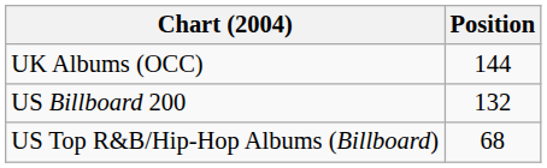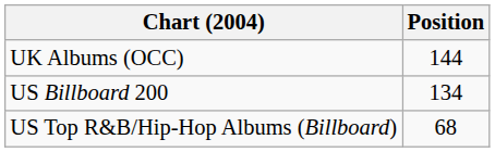 <table class="wikitable sortable">
 <tr>
 <th>Chart (2004)</th>
 <th>Position</th>
 </tr>
 <tr>
 <td>UK Albums (OCC)</td>
 <td style="text-align:center;">144</td>
 </tr>
 <tr>
 <td>US <em>Billboard</em> 200</td>
-<td style="text-align:center;">132</td>
+<td style="text-align:center;">134</td>
 </tr>
 <tr>
 <td>US Top R&B/Hip-Hop Albums (<em>Billboard</em>)</td>
 <td style="text-align:center;">68</td>
 </tr>
 </table>
